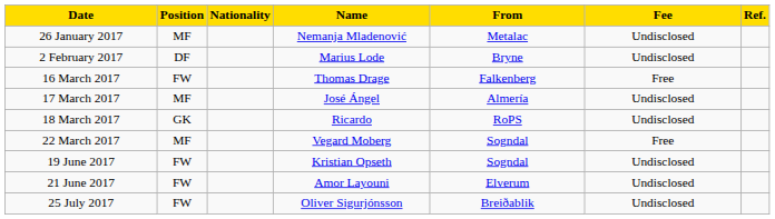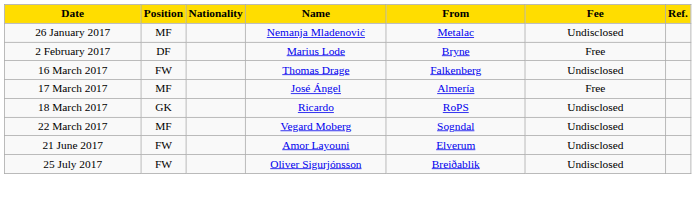 <table class="wikitable"  style="text-align:center; font-size:90%; ">
 <tr>
 <th style="background:#FFDD00; color:black; width:200px;">Date</th>
 <th style="background:#FFDD00; color:black; width:50px;">Position</th>
 <th style="background:#FFDD00; color:black; width:50px;">Nationality</th>
 <th style="background:#FFDD00; color:black; width:200px;">Name</th>
 <th style="background:#FFDD00; color:black; width:200px;">From</th>
 <th style="background:#FFDD00; color:black; width:200px;">Fee</th>
 <th style="background:#FFDD00; color:black; width:25px;">Ref.</th>
 </tr>
 <tr>
 <td>26 January 2017</td>
 <td>MF</td>
 <td></td>
 <td><a href='#'>Nemanja Mladenović</a></td>
 <td><a href='#'>Metalac</a></td>
 <td>Undisclosed</td>
 <td></td>
 </tr>
 <tr>
 <td>2 February 2017</td>
 <td>DF</td>
 <td></td>
 <td><a href='#'>Marius Lode</a></td>
 <td><a href='#'>Bryne</a></td>
-<td>Undisclosed</td>
+<td>Free</td>
 <td></td>
 </tr>
 <tr>
 <td>16 March 2017</td>
 <td>FW</td>
 <td></td>
 <td><a href='#'>Thomas Drage</a></td>
 <td><a href='#'>Falkenberg</a></td>
-<td>Free</td>
+<td>Undisclosed</td>
 <td></td>
 </tr>
 <tr>
 <td>17 March 2017</td>
 <td>MF</td>
 <td></td>
 <td><a href='#'>José Ángel</a></td>
 <td><a href='#'>Almería</a></td>
-<td>Undisclosed</td>
+<td>Free</td>
 <td></td>
 </tr>
 <tr>
 <td>18 March 2017</td>
 <td>GK</td>
 <td></td>
 <td><a href='#'>Ricardo</a></td>
 <td><a href='#'>RoPS</a></td>
 <td>Undisclosed</td>
 <td></td>
 </tr>
 <tr>
 <td>22 March 2017</td>
 <td>MF</td>
 <td></td>
 <td><a href='#'>Vegard Moberg</a></td>
-<td><a href='#'>Sogndal</a></td>
-<td>Free</td>
-<td></td>
-</tr>
-<tr>
-<td>19 June 2017</td>
-<td>FW</td>
-<td></td>
-<td><a href='#'>Kristian Opseth</a></td>
 <td><a href='#'>Sogndal</a></td>
 <td>Undisclosed</td>
 <td></td>
 </tr>
 <tr>
 <td>21 June 2017</td>
 <td>FW</td>
 <td></td>
 <td><a href='#'>Amor Layouni</a></td>
 <td><a href='#'>Elverum</a></td>
 <td>Undisclosed</td>
 <td></td>
 </tr>
 <tr>
 <td>25 July 2017</td>
 <td>FW</td>
 <td></td>
 <td><a href='#'>Oliver Sigurjónsson</a></td>
 <td><a href='#'>Breiðablik</a></td>
 <td>Undisclosed</td>
 <td></td>
 </tr>
 </table>
